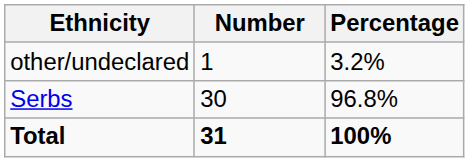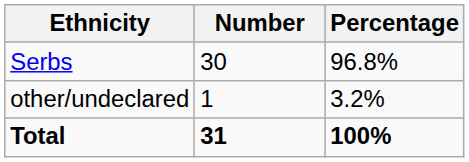 <table class="wikitable">
 <tr>
 <th width="100px">Ethnicity</th>
 <th width="80px">Number</th>
 <th width="80px">Percentage</th>
 </tr>
 <tr>
+<td><a href='#'>Serbs</a></td>
+<td>30</td>
+<td>96.8%</td>
+</tr>
+<tr>
 <td>other/undeclared</td>
 <td>1</td>
 <td>3.2%</td>
-</tr>
-<tr>
-<td><a href='#'>Serbs</a></td>
-<td>30</td>
-<td>96.8%</td>
 </tr>
 <tr>
 <td><strong>Total</strong></td>
 <td><strong>31</strong></td>
 <td><strong>100%</strong></td>
 </tr>
 </table>
